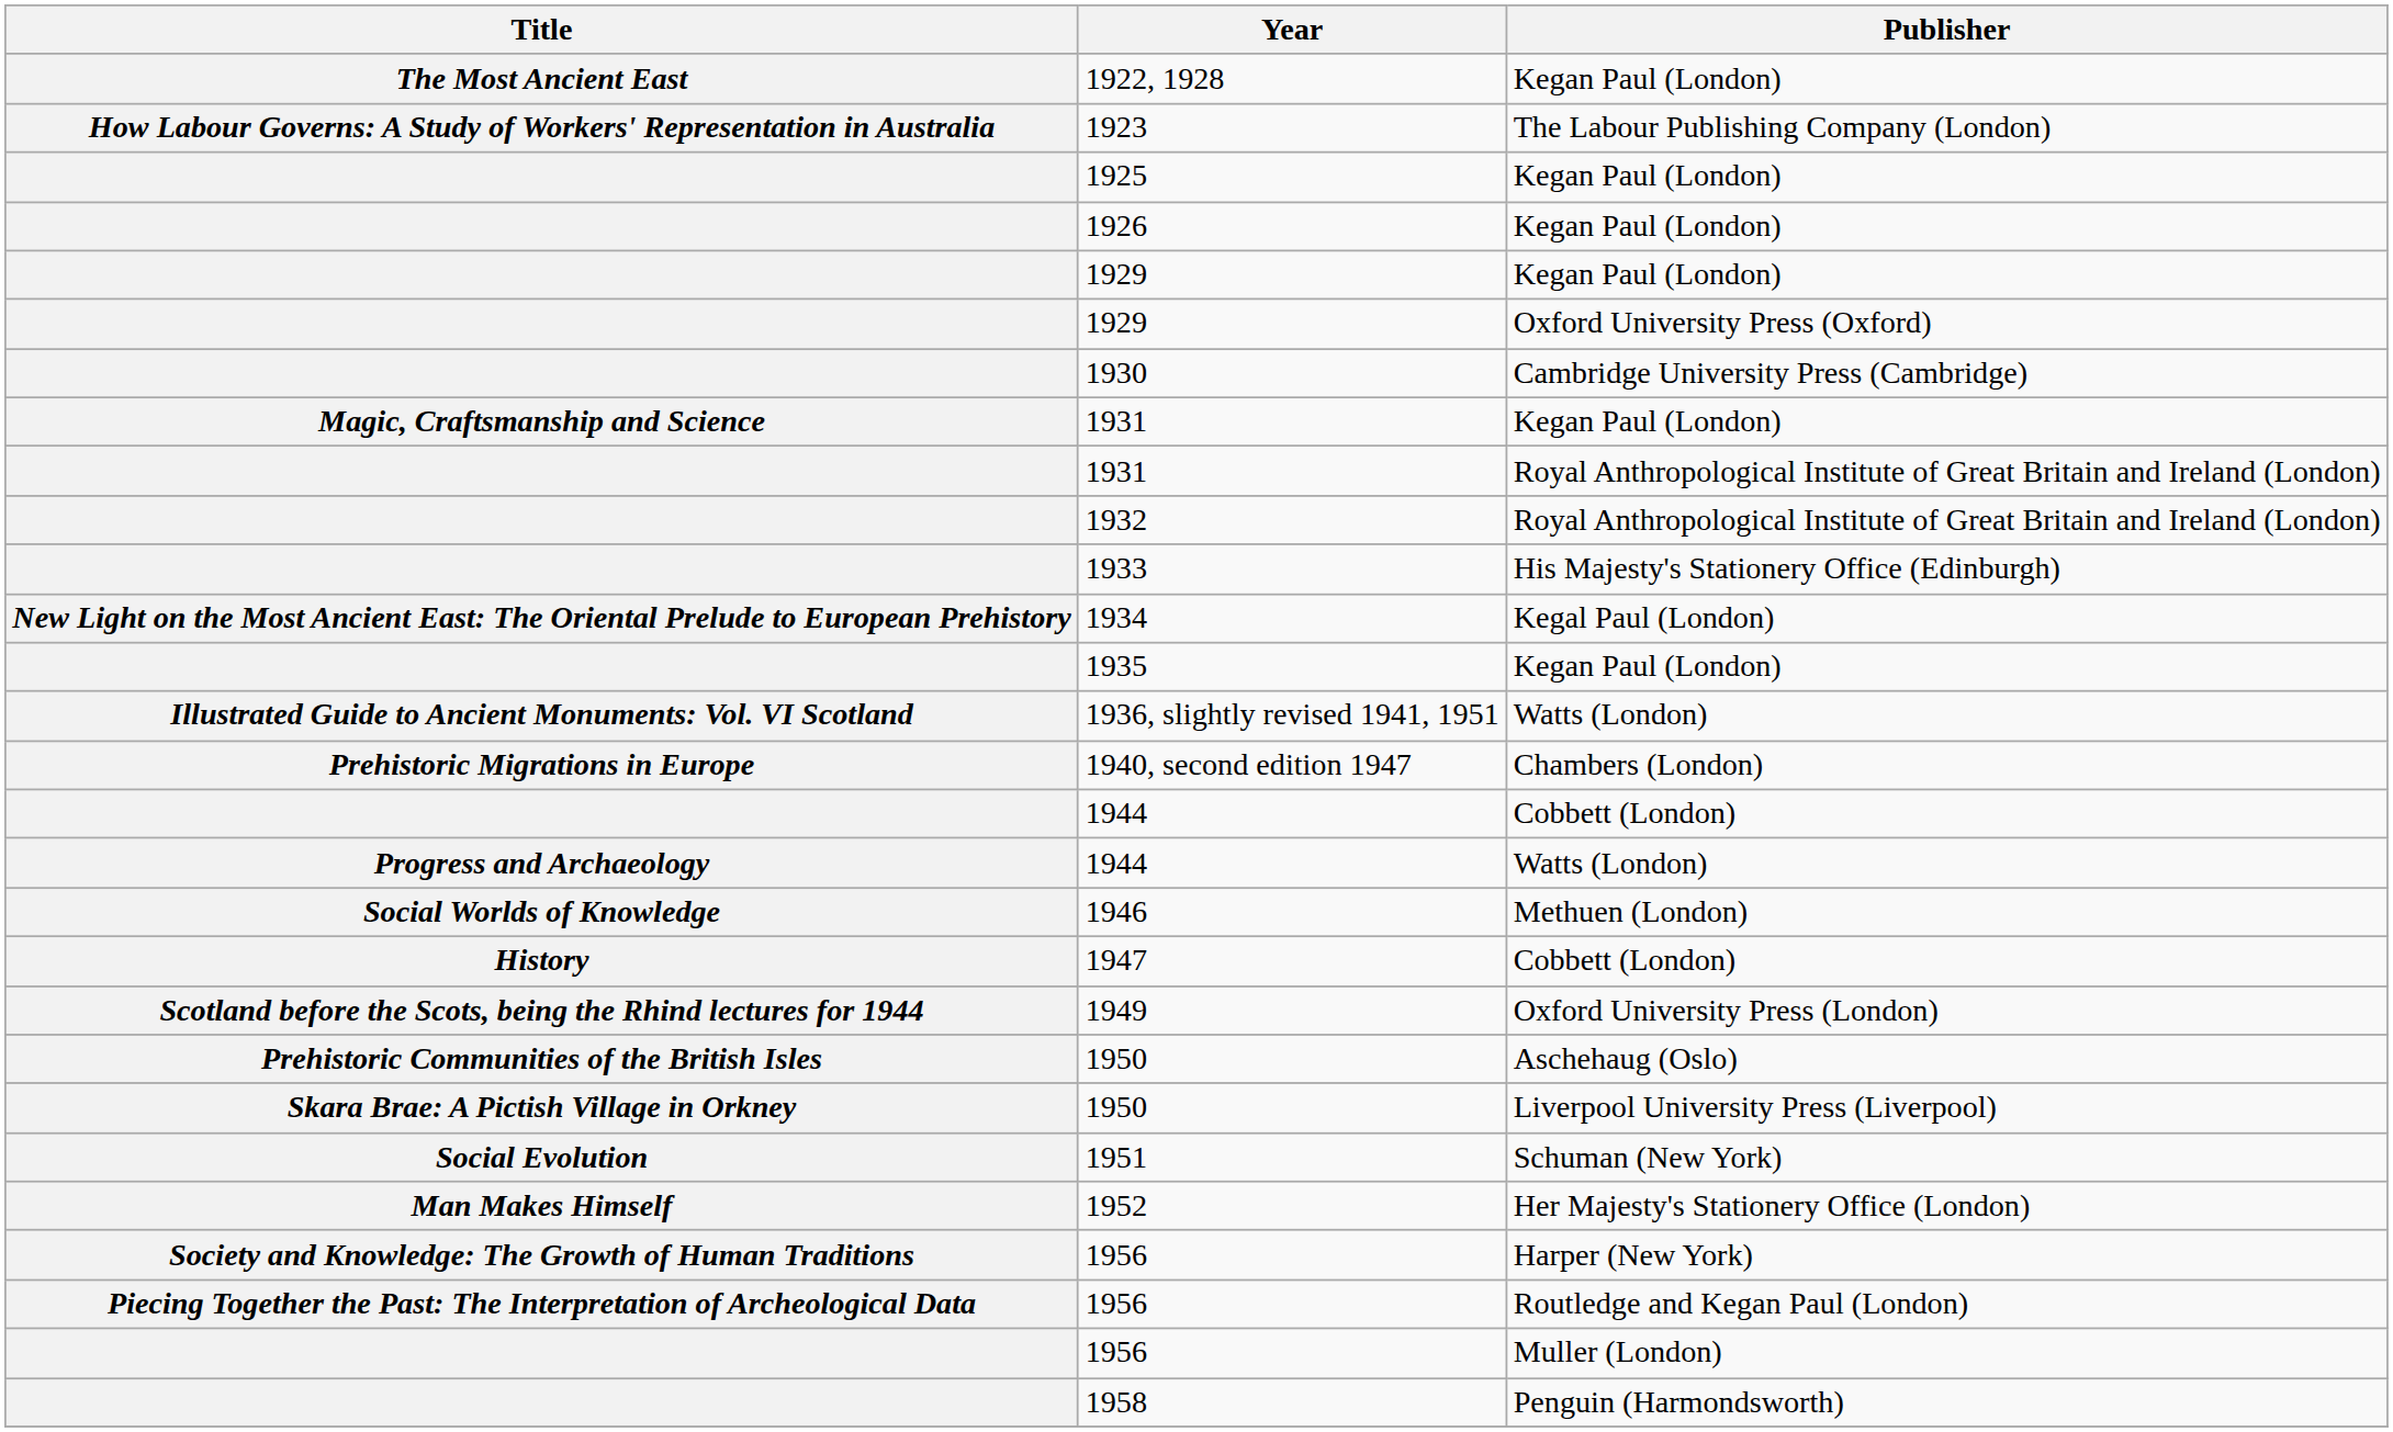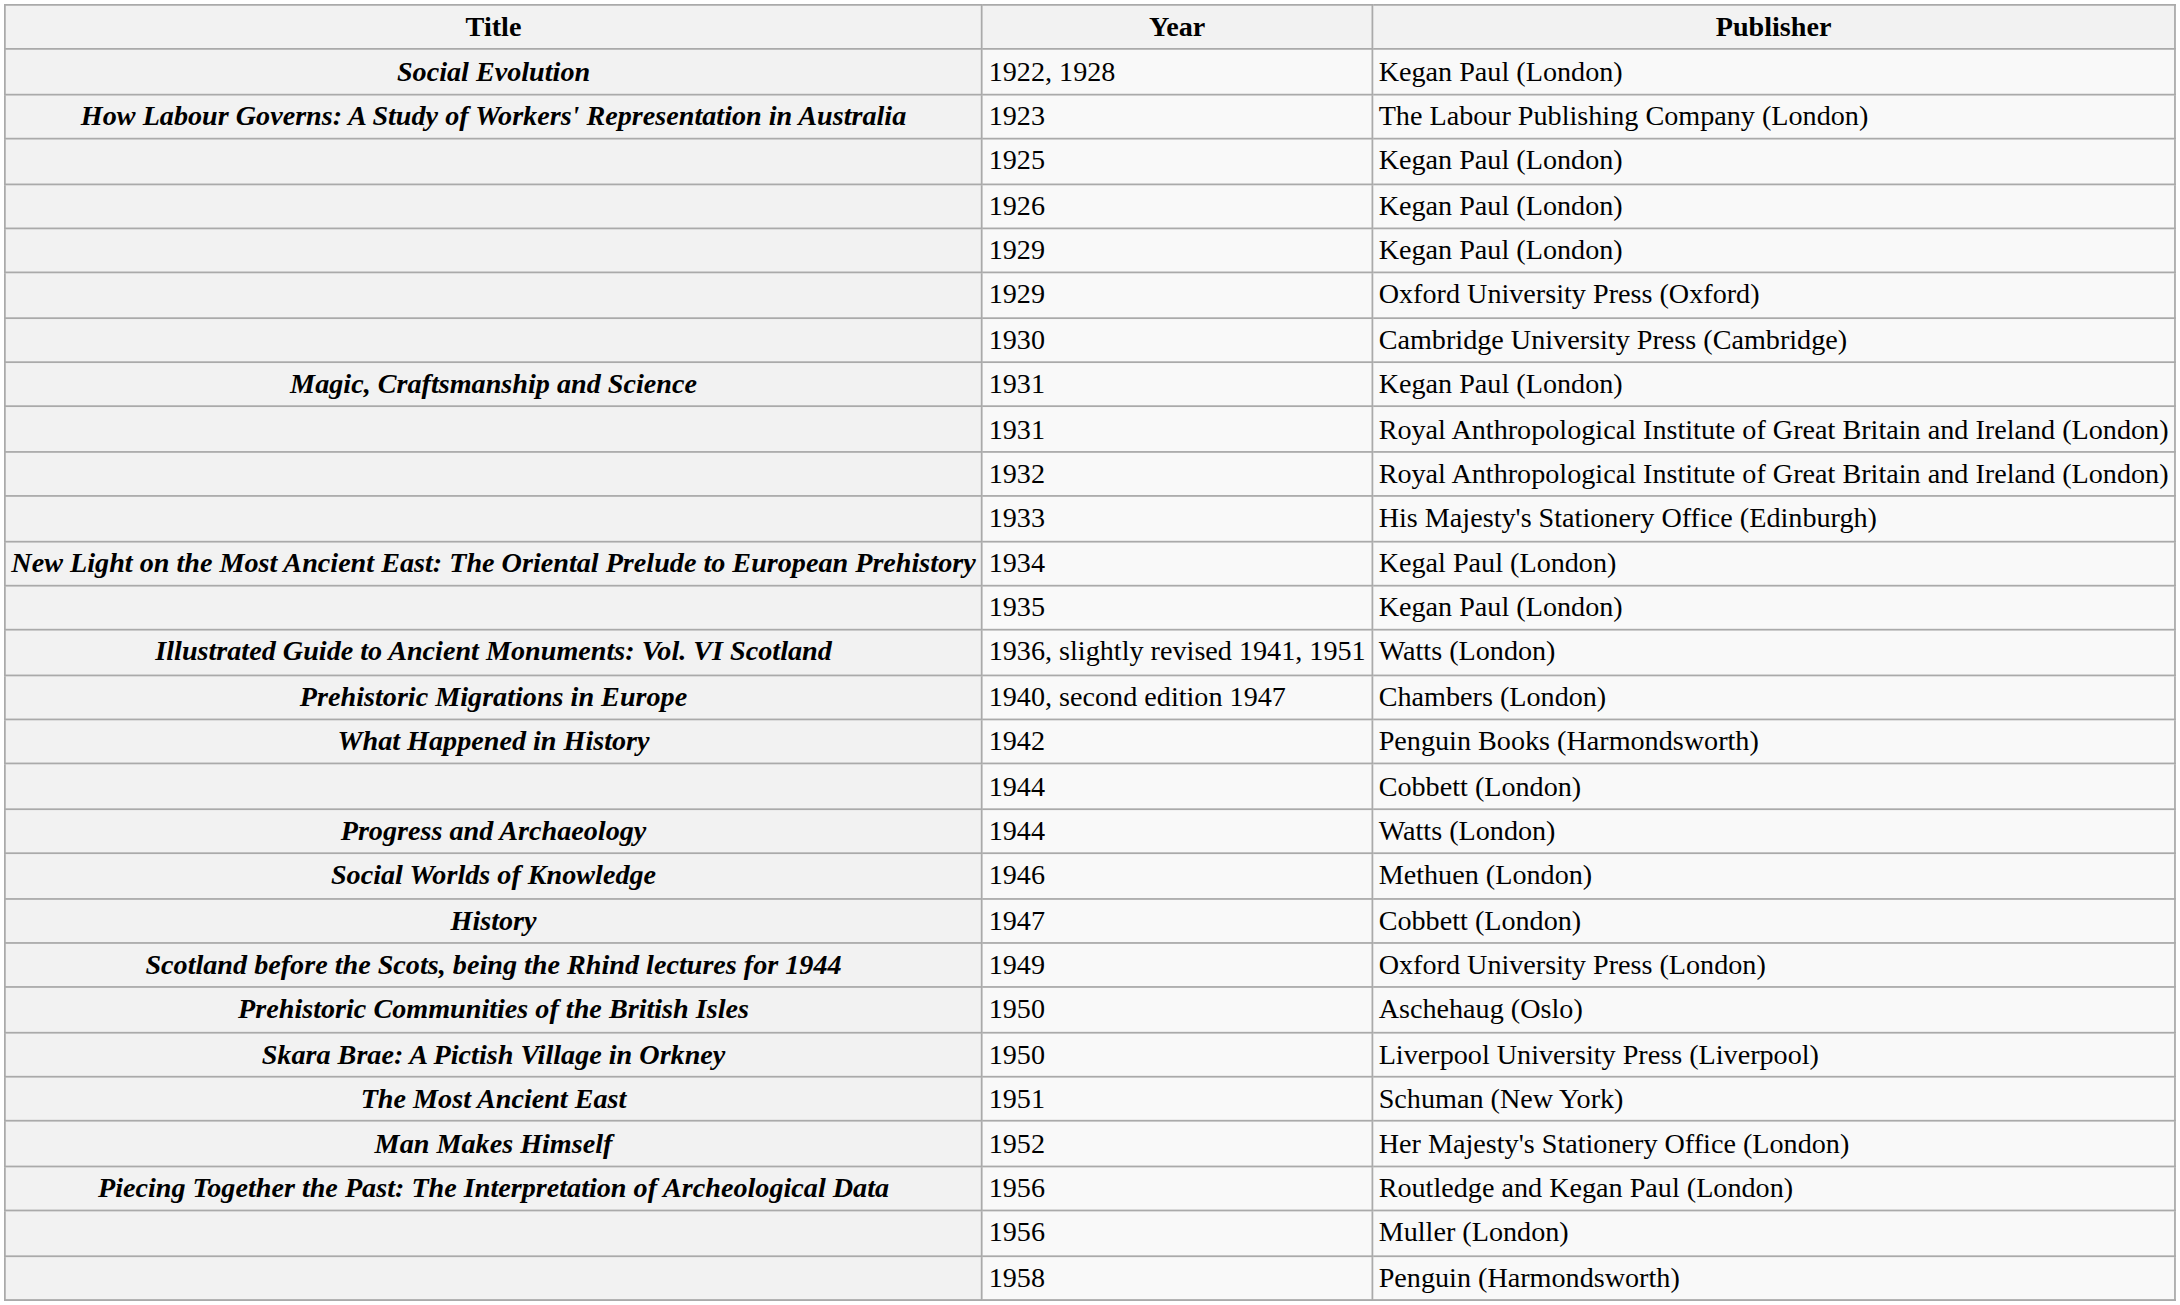 <table class="wikitable plainrowheaders sortable">
 <tr>
 <th scope="col">Title</th>
 <th scope="col">Year</th>
 <th scope="col">Publisher</th>
 </tr>
 <tr>
-<th scope="row"><em>The Most Ancient East</em></th>
+<th scope="row"><em>Social Evolution</em></th>
 <td>1922, 1928</td>
 <td>Kegan Paul (London)</td>
 </tr>
 <tr>
 <th scope="row"><em>How Labour Governs: A Study of Workers' Representation in Australia</em></th>
 <td>1923</td>
 <td>The Labour Publishing Company (London)</td>
 </tr>
 <tr>
 <th scope="row"></th>
 <td>1925</td>
 <td>Kegan Paul (London)</td>
 </tr>
 <tr>
 <th scope="row"></th>
 <td>1926</td>
 <td>Kegan Paul (London)</td>
 </tr>
 <tr>
 <th scope="row"></th>
 <td>1929</td>
 <td>Kegan Paul (London)</td>
 </tr>
 <tr>
 <th scope="row"></th>
 <td>1929</td>
 <td>Oxford University Press (Oxford)</td>
 </tr>
 <tr>
 <th scope="row"></th>
 <td>1930</td>
 <td>Cambridge University Press (Cambridge)</td>
 </tr>
 <tr>
 <th scope="row"><em>Magic, Craftsmanship and Science</em></th>
 <td>1931</td>
 <td>Kegan Paul (London)</td>
 </tr>
 <tr>
 <th scope="row"></th>
 <td>1931</td>
 <td>Royal Anthropological Institute of Great Britain and Ireland (London)</td>
 </tr>
 <tr>
 <th scope="row"></th>
 <td>1932</td>
 <td>Royal Anthropological Institute of Great Britain and Ireland (London)</td>
 </tr>
 <tr>
 <th scope="row"></th>
 <td>1933 </td>
 <td>His Majesty's Stationery Office (Edinburgh)</td>
 </tr>
 <tr>
 <th scope="row"><em>New Light on the Most Ancient East: The Oriental Prelude to European Prehistory</em></th>
 <td>1934</td>
 <td>Kegal Paul (London)</td>
 </tr>
 <tr>
 <th scope="row"></th>
 <td>1935</td>
 <td>Kegan Paul (London)</td>
 </tr>
 <tr>
 <th scope="row"><em>Illustrated Guide to Ancient Monuments: Vol. VI Scotland</em></th>
 <td>1936, slightly revised 1941, 1951</td>
 <td>Watts (London)</td>
 </tr>
 <tr>
 <th scope="row"><em>Prehistoric Migrations in Europe</em></th>
 <td>1940, second edition 1947</td>
 <td>Chambers (London)</td>
 </tr>
 <tr>
+<th scope="row"><em>What Happened in History</em></th>
+<td>1942</td>
+<td>Penguin Books (Harmondsworth)</td>
+</tr>
+<tr>
 <th scope="row"></th>
 <td>1944</td>
 <td>Cobbett (London)</td>
 </tr>
 <tr>
 <th scope="row"><em>Progress and Archaeology</em></th>
 <td>1944</td>
 <td>Watts (London)</td>
 </tr>
 <tr>
 <th scope="row"><em>Social Worlds of Knowledge</em></th>
 <td>1946</td>
 <td>Methuen (London)</td>
 </tr>
 <tr>
 <th scope="row"><em>History</em></th>
 <td>1947</td>
 <td>Cobbett (London)</td>
 </tr>
 <tr>
 <th scope="row"><em>Scotland before the Scots, being the Rhind lectures for 1944</em></th>
 <td>1949</td>
 <td>Oxford University Press (London)</td>
 </tr>
 <tr>
 <th scope="row"><em>Prehistoric Communities of the British Isles</em></th>
 <td>1950</td>
 <td>Aschehaug (Oslo)</td>
 </tr>
 <tr>
 <th scope="row"><em>Skara Brae: A Pictish Village in Orkney</em></th>
 <td>1950</td>
 <td>Liverpool University Press (Liverpool)</td>
 </tr>
 <tr>
-<th scope="row"><em>Social Evolution</em></th>
+<th scope="row"><em>The Most Ancient East</em></th>
 <td>1951</td>
 <td>Schuman (New York)</td>
 </tr>
 <tr>
 <th scope="row"><em>Man Makes Himself</em></th>
 <td>1952</td>
 <td>Her Majesty's Stationery Office (London)</td>
-</tr>
-<tr>
-<th scope="row"><em>Society and Knowledge: The Growth of Human Traditions</em></th>
-<td>1956</td>
-<td>Harper (New York)</td>
 </tr>
 <tr>
 <th scope="row"><em>Piecing Together the Past: The Interpretation of Archeological Data</em></th>
 <td>1956</td>
 <td>Routledge and Kegan Paul (London)</td>
 </tr>
 <tr>
 <th scope="row"></th>
 <td>1956</td>
 <td>Muller (London)</td>
 </tr>
 <tr>
 <th scope="row"></th>
 <td>1958</td>
 <td>Penguin (Harmondsworth)</td>
 </tr>
 <tr>
 </tr>
 </table>
